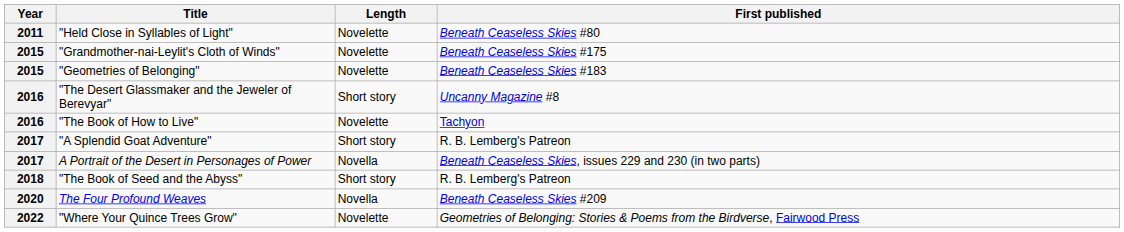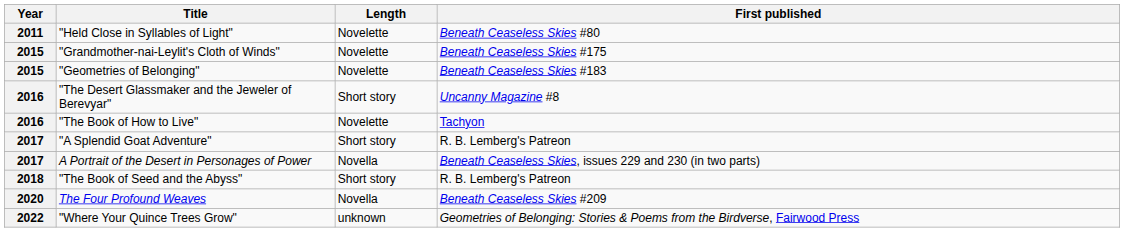 <table class='wikitable sortable' width='75%'>
 <tr>
 <th>Year</th>
 <th width=25%>Title</th>
 <th>Length</th>
 <th>First published</th>
 </tr>
 <tr>
 <th>2011</th>
 <td>"Held Close in Syllables of Light"</td>
 <td>Novelette</td>
 <td><em><a href='#'>Beneath Ceaseless Skies</a></em> #80</td>
 </tr>
 <tr>
 <th>2015</th>
 <td>"Grandmother-nai-Leylit's Cloth of Winds"</td>
 <td>Novelette</td>
 <td><em><a href='#'>Beneath Ceaseless Skies</a></em> #175</td>
 </tr>
 <tr>
 <th>2015</th>
 <td>"Geometries of Belonging"</td>
 <td>Novelette</td>
 <td><em><a href='#'>Beneath Ceaseless Skies</a></em> #183</td>
 </tr>
 <tr>
 <th>2016</th>
 <td>"The Desert Glassmaker and the Jeweler of Berevyar"</td>
 <td>Short story</td>
 <td><em><a href='#'>Uncanny Magazine</a></em> #8</td>
 </tr>
 <tr>
 <th>2016</th>
 <td>"The Book of How to Live"</td>
 <td>Novelette</td>
 <td><a href='#'>Tachyon</a></td>
 </tr>
 <tr>
 <th>2017</th>
 <td>"A Splendid Goat Adventure"</td>
 <td>Short story</td>
 <td>R. B. Lemberg's Patreon</td>
 </tr>
 <tr>
 <th>2017</th>
 <td><em>A Portrait of the Desert in Personages of Power</em></td>
 <td>Novella</td>
 <td><em><a href='#'>Beneath Ceaseless Skies</a></em>, issues 229 and 230 (in two parts)</td>
 </tr>
 <tr>
 <th>2018</th>
 <td>"The Book of Seed and the Abyss"</td>
 <td>Short story</td>
 <td>R. B. Lemberg's Patreon</td>
 </tr>
 <tr>
 <th>2020</th>
 <td><em><a href='#'>The Four Profound Weaves</a></em></td>
 <td>Novella</td>
 <td><em><a href='#'>Beneath Ceaseless Skies</a></em> #209</td>
 </tr>
 <tr>
 <th>2022</th>
 <td>"Where Your Quince Trees Grow"</td>
-<td>Novelette</td>
+<td>unknown</td>
 <td><em>Geometries of Belonging: Stories & Poems from the Birdverse</em>, <a href='#'>Fairwood Press</a></td>
 </tr>
 </table>
